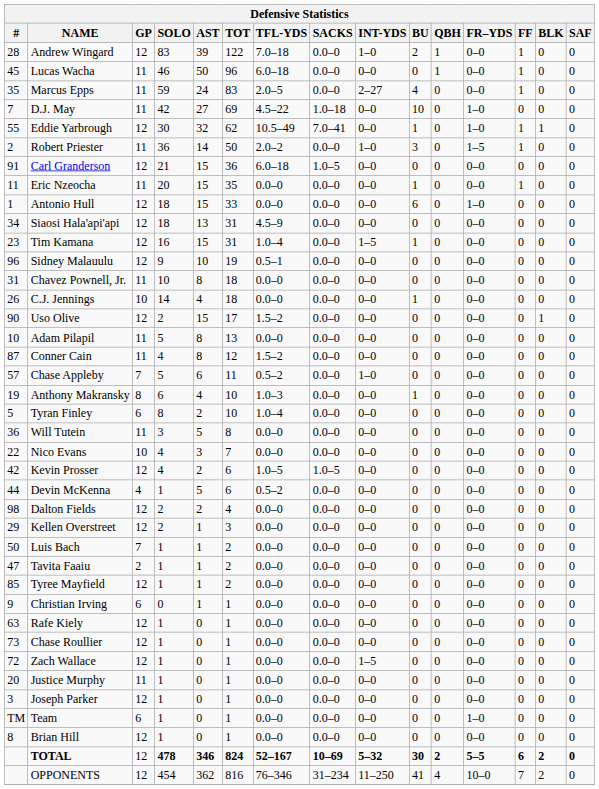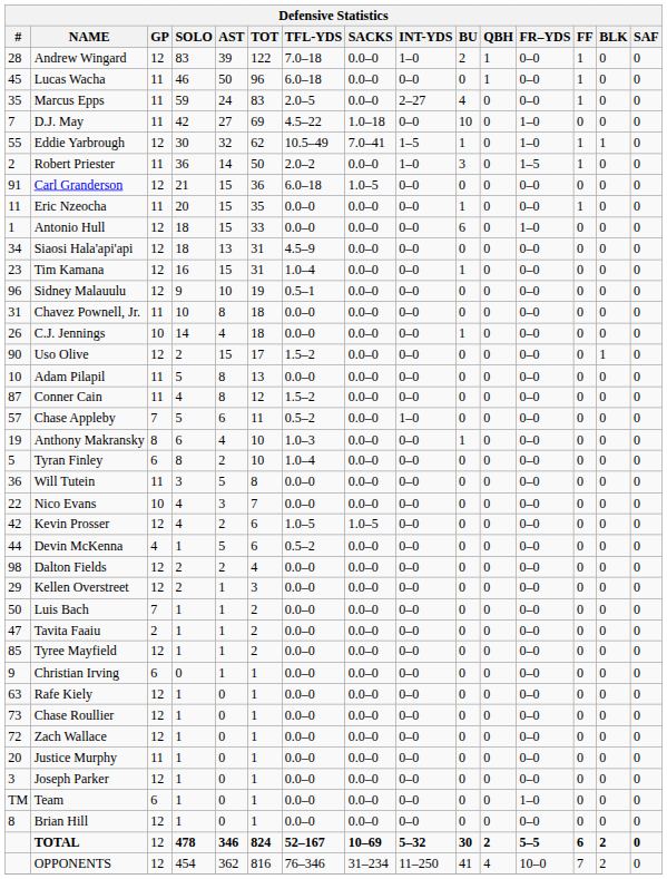 <table class="wikitable sortable collapsible collapsed">
 <tr>
 <th colspan="16">Defensive Statistics</th>
 </tr>
 <tr>
 <th>#</th>
 <th>NAME</th>
 <th>GP</th>
 <th>SOLO</th>
 <th>AST</th>
 <th>TOT</th>
 <th>TFL-YDS</th>
 <th>SACKS</th>
 <th>INT-YDS</th>
 <th>BU</th>
 <th>QBH</th>
 <th>FR–YDS</th>
 <th>FF</th>
 <th>BLK</th>
 <th>SAF</th>
 </tr>
 <tr>
 <td>28</td>
 <td>Andrew Wingard</td>
 <td>12</td>
 <td>83</td>
 <td>39</td>
 <td>122</td>
 <td>7.0–18</td>
 <td>0.0–0</td>
 <td>1–0</td>
 <td>2</td>
 <td>1</td>
 <td>0–0</td>
 <td>1</td>
 <td>0</td>
 <td>0</td>
 </tr>
 <tr>
 <td>45</td>
 <td>Lucas Wacha</td>
 <td>11</td>
 <td>46</td>
 <td>50</td>
 <td>96</td>
 <td>6.0–18</td>
 <td>0.0–0</td>
 <td>0–0</td>
 <td>0</td>
 <td>1</td>
 <td>0–0</td>
 <td>1</td>
 <td>0</td>
 <td>0</td>
 </tr>
 <tr>
 <td>35</td>
 <td>Marcus Epps</td>
 <td>11</td>
 <td>59</td>
 <td>24</td>
 <td>83</td>
 <td>2.0–5</td>
 <td>0.0–0</td>
 <td>2–27</td>
 <td>4</td>
 <td>0</td>
 <td>0–0</td>
 <td>1</td>
 <td>0</td>
 <td>0</td>
 </tr>
 <tr>
 <td>7</td>
 <td>D.J. May</td>
 <td>11</td>
 <td>42</td>
 <td>27</td>
 <td>69</td>
 <td>4.5–22</td>
 <td>1.0–18</td>
 <td>0–0</td>
 <td>10</td>
 <td>0</td>
 <td>1–0</td>
 <td>0</td>
 <td>0</td>
 <td>0</td>
 </tr>
 <tr>
 <td>55</td>
 <td>Eddie Yarbrough</td>
 <td>12</td>
 <td>30</td>
 <td>32</td>
 <td>62</td>
 <td>10.5–49</td>
 <td>7.0–41</td>
-<td>0–0</td>
+<td>1–5</td>
 <td>1</td>
 <td>0</td>
 <td>1–0</td>
 <td>1</td>
 <td>1</td>
 <td>0</td>
 </tr>
 <tr>
 <td>2</td>
 <td>Robert Priester</td>
 <td>11</td>
 <td>36</td>
 <td>14</td>
 <td>50</td>
 <td>2.0–2</td>
 <td>0.0–0</td>
 <td>1–0</td>
 <td>3</td>
 <td>0</td>
 <td>1–5</td>
 <td>1</td>
 <td>0</td>
 <td>0</td>
 </tr>
 <tr>
 <td>91</td>
 <td><a href='#'>Carl Granderson</a></td>
 <td>12</td>
 <td>21</td>
 <td>15</td>
 <td>36</td>
 <td>6.0–18</td>
 <td>1.0–5</td>
 <td>0–0</td>
 <td>0</td>
 <td>0</td>
 <td>0–0</td>
 <td>0</td>
 <td>0</td>
 <td>0</td>
 </tr>
 <tr>
 <td>11</td>
 <td>Eric Nzeocha</td>
 <td>11</td>
 <td>20</td>
 <td>15</td>
 <td>35</td>
 <td>0.0–0</td>
 <td>0.0–0</td>
 <td>0–0</td>
 <td>1</td>
 <td>0</td>
 <td>0–0</td>
 <td>1</td>
 <td>0</td>
 <td>0</td>
 </tr>
 <tr>
 <td>1</td>
 <td>Antonio Hull</td>
 <td>12</td>
 <td>18</td>
 <td>15</td>
 <td>33</td>
 <td>0.0–0</td>
 <td>0.0–0</td>
 <td>0–0</td>
 <td>6</td>
 <td>0</td>
 <td>1–0</td>
 <td>0</td>
 <td>0</td>
 <td>0</td>
 </tr>
 <tr>
 <td>34</td>
 <td>Siaosi Hala'api'api</td>
 <td>12</td>
 <td>18</td>
 <td>13</td>
 <td>31</td>
 <td>4.5–9</td>
 <td>0.0–0</td>
 <td>0–0</td>
 <td>0</td>
 <td>0</td>
 <td>0–0</td>
 <td>0</td>
 <td>0</td>
 <td>0</td>
 </tr>
 <tr>
 <td>23</td>
 <td>Tim Kamana</td>
 <td>12</td>
 <td>16</td>
 <td>15</td>
 <td>31</td>
 <td>1.0–4</td>
 <td>0.0–0</td>
-<td>1–5</td>
+<td>0–0</td>
 <td>1</td>
 <td>0</td>
 <td>0–0</td>
 <td>0</td>
 <td>0</td>
 <td>0</td>
 </tr>
 <tr>
 <td>96</td>
 <td>Sidney Malauulu</td>
 <td>12</td>
 <td>9</td>
 <td>10</td>
 <td>19</td>
 <td>0.5–1</td>
 <td>0.0–0</td>
 <td>0–0</td>
 <td>0</td>
 <td>0</td>
 <td>0–0</td>
 <td>0</td>
 <td>0</td>
 <td>0</td>
 </tr>
 <tr>
 <td>31</td>
 <td>Chavez Pownell, Jr.</td>
 <td>11</td>
 <td>10</td>
 <td>8</td>
 <td>18</td>
 <td>0.0–0</td>
 <td>0.0–0</td>
 <td>0–0</td>
 <td>0</td>
 <td>0</td>
 <td>0–0</td>
 <td>0</td>
 <td>0</td>
 <td>0</td>
 </tr>
 <tr>
 <td>26</td>
 <td>C.J. Jennings</td>
 <td>10</td>
 <td>14</td>
 <td>4</td>
 <td>18</td>
 <td>0.0–0</td>
 <td>0.0–0</td>
 <td>0–0</td>
 <td>1</td>
 <td>0</td>
 <td>0–0</td>
 <td>0</td>
 <td>0</td>
 <td>0</td>
 </tr>
 <tr>
 <td>90</td>
 <td>Uso Olive</td>
 <td>12</td>
 <td>2</td>
 <td>15</td>
 <td>17</td>
 <td>1.5–2</td>
 <td>0.0–0</td>
 <td>0–0</td>
 <td>0</td>
 <td>0</td>
 <td>0–0</td>
 <td>0</td>
 <td>1</td>
 <td>0</td>
 </tr>
 <tr>
 <td>10</td>
 <td>Adam Pilapil</td>
 <td>11</td>
 <td>5</td>
 <td>8</td>
 <td>13</td>
 <td>0.0–0</td>
 <td>0.0–0</td>
 <td>0–0</td>
 <td>0</td>
 <td>0</td>
 <td>0–0</td>
 <td>0</td>
 <td>0</td>
 <td>0</td>
 </tr>
 <tr>
 <td>87</td>
 <td>Conner Cain</td>
 <td>11</td>
 <td>4</td>
 <td>8</td>
 <td>12</td>
 <td>1.5–2</td>
 <td>0.0–0</td>
 <td>0–0</td>
 <td>0</td>
 <td>0</td>
 <td>0–0</td>
 <td>0</td>
 <td>0</td>
 <td>0</td>
 </tr>
 <tr>
 <td>57</td>
 <td>Chase Appleby</td>
 <td>7</td>
 <td>5</td>
 <td>6</td>
 <td>11</td>
 <td>0.5–2</td>
 <td>0.0–0</td>
 <td>1–0</td>
 <td>0</td>
 <td>0</td>
 <td>0–0</td>
 <td>0</td>
 <td>0</td>
 <td>0</td>
 </tr>
 <tr>
 <td>19</td>
 <td>Anthony Makransky</td>
 <td>8</td>
 <td>6</td>
 <td>4</td>
 <td>10</td>
 <td>1.0–3</td>
 <td>0.0–0</td>
 <td>0–0</td>
 <td>1</td>
 <td>0</td>
 <td>0–0</td>
 <td>0</td>
 <td>0</td>
 <td>0</td>
 </tr>
 <tr>
 <td>5</td>
 <td>Tyran Finley</td>
 <td>6</td>
 <td>8</td>
 <td>2</td>
 <td>10</td>
 <td>1.0–4</td>
 <td>0.0–0</td>
 <td>0–0</td>
 <td>0</td>
 <td>0</td>
 <td>0–0</td>
 <td>0</td>
 <td>0</td>
 <td>0</td>
 </tr>
 <tr>
 <td>36</td>
 <td>Will Tutein</td>
 <td>11</td>
 <td>3</td>
 <td>5</td>
 <td>8</td>
 <td>0.0–0</td>
 <td>0.0–0</td>
 <td>0–0</td>
 <td>0</td>
 <td>0</td>
 <td>0–0</td>
 <td>0</td>
 <td>0</td>
 <td>0</td>
 </tr>
 <tr>
 <td>22</td>
 <td>Nico Evans</td>
 <td>10</td>
 <td>4</td>
 <td>3</td>
 <td>7</td>
 <td>0.0–0</td>
 <td>0.0–0</td>
 <td>0–0</td>
 <td>0</td>
 <td>0</td>
 <td>0–0</td>
 <td>0</td>
 <td>0</td>
 <td>0</td>
 </tr>
 <tr>
 <td>42</td>
 <td>Kevin Prosser</td>
 <td>12</td>
 <td>4</td>
 <td>2</td>
 <td>6</td>
 <td>1.0–5</td>
 <td>1.0–5</td>
 <td>0–0</td>
 <td>0</td>
 <td>0</td>
 <td>0–0</td>
 <td>0</td>
 <td>0</td>
 <td>0</td>
 </tr>
 <tr>
 <td>44</td>
 <td>Devin McKenna</td>
 <td>4</td>
 <td>1</td>
 <td>5</td>
 <td>6</td>
 <td>0.5–2</td>
 <td>0.0–0</td>
 <td>0–0</td>
 <td>0</td>
 <td>0</td>
 <td>0–0</td>
 <td>0</td>
 <td>0</td>
 <td>0</td>
 </tr>
 <tr>
 <td>98</td>
 <td>Dalton Fields</td>
 <td>12</td>
 <td>2</td>
 <td>2</td>
 <td>4</td>
 <td>0.0–0</td>
 <td>0.0–0</td>
 <td>0–0</td>
 <td>0</td>
 <td>0</td>
 <td>0–0</td>
 <td>0</td>
 <td>0</td>
 <td>0</td>
 </tr>
 <tr>
 <td>29</td>
 <td>Kellen Overstreet</td>
 <td>12</td>
 <td>2</td>
 <td>1</td>
 <td>3</td>
 <td>0.0–0</td>
 <td>0.0–0</td>
 <td>0–0</td>
 <td>0</td>
 <td>0</td>
 <td>0–0</td>
 <td>0</td>
 <td>0</td>
 <td>0</td>
 </tr>
 <tr>
 <td>50</td>
 <td>Luis Bach</td>
 <td>7</td>
 <td>1</td>
 <td>1</td>
 <td>2</td>
 <td>0.0–0</td>
 <td>0.0–0</td>
 <td>0–0</td>
 <td>0</td>
 <td>0</td>
 <td>0–0</td>
 <td>0</td>
 <td>0</td>
 <td>0</td>
 </tr>
 <tr>
 <td>47</td>
 <td>Tavita Faaiu</td>
 <td>2</td>
 <td>1</td>
 <td>1</td>
 <td>2</td>
 <td>0.0–0</td>
 <td>0.0–0</td>
 <td>0–0</td>
 <td>0</td>
 <td>0</td>
 <td>0–0</td>
 <td>0</td>
 <td>0</td>
 <td>0</td>
 </tr>
 <tr>
 <td>85</td>
 <td>Tyree Mayfield</td>
 <td>12</td>
 <td>1</td>
 <td>1</td>
 <td>2</td>
 <td>0.0–0</td>
 <td>0.0–0</td>
 <td>0–0</td>
 <td>0</td>
 <td>0</td>
 <td>0–0</td>
 <td>0</td>
 <td>0</td>
 <td>0</td>
 </tr>
 <tr>
 <td>9</td>
 <td>Christian Irving</td>
 <td>6</td>
 <td>0</td>
 <td>1</td>
 <td>1</td>
 <td>0.0–0</td>
 <td>0.0–0</td>
 <td>0–0</td>
 <td>0</td>
 <td>0</td>
 <td>0–0</td>
 <td>0</td>
 <td>0</td>
 <td>0</td>
 </tr>
 <tr>
 <td>63</td>
 <td>Rafe Kiely</td>
 <td>12</td>
 <td>1</td>
 <td>0</td>
 <td>1</td>
 <td>0.0–0</td>
 <td>0.0–0</td>
 <td>0–0</td>
 <td>0</td>
 <td>0</td>
 <td>0–0</td>
 <td>0</td>
 <td>0</td>
 <td>0</td>
 </tr>
 <tr>
 <td>73</td>
 <td>Chase Roullier</td>
 <td>12</td>
 <td>1</td>
 <td>0</td>
 <td>1</td>
 <td>0.0–0</td>
 <td>0.0–0</td>
 <td>0–0</td>
 <td>0</td>
 <td>0</td>
 <td>0–0</td>
 <td>0</td>
 <td>0</td>
 <td>0</td>
 </tr>
 <tr>
 <td>72</td>
 <td>Zach Wallace</td>
 <td>12</td>
 <td>1</td>
 <td>0</td>
 <td>1</td>
 <td>0.0–0</td>
 <td>0.0–0</td>
-<td>1–5</td>
+<td>0–0</td>
 <td>0</td>
 <td>0</td>
 <td>0–0</td>
 <td>0</td>
 <td>0</td>
 <td>0</td>
 </tr>
 <tr>
 <td>20</td>
 <td>Justice Murphy</td>
 <td>11</td>
 <td>1</td>
 <td>0</td>
 <td>1</td>
 <td>0.0–0</td>
 <td>0.0–0</td>
 <td>0–0</td>
 <td>0</td>
 <td>0</td>
 <td>0–0</td>
 <td>0</td>
 <td>0</td>
 <td>0</td>
 </tr>
 <tr>
 <td>3</td>
 <td>Joseph Parker</td>
 <td>12</td>
 <td>1</td>
 <td>0</td>
 <td>1</td>
 <td>0.0–0</td>
 <td>0.0–0</td>
 <td>0–0</td>
 <td>0</td>
 <td>0</td>
 <td>0–0</td>
 <td>0</td>
 <td>0</td>
 <td>0</td>
 </tr>
 <tr>
 <td>TM</td>
 <td>Team</td>
 <td>6</td>
 <td>1</td>
 <td>0</td>
 <td>1</td>
 <td>0.0–0</td>
 <td>0.0–0</td>
 <td>0–0</td>
 <td>0</td>
 <td>0</td>
 <td>1–0</td>
 <td>0</td>
 <td>0</td>
 <td>0</td>
 </tr>
 <tr>
 <td>8</td>
 <td>Brian Hill</td>
 <td>12</td>
 <td>1</td>
 <td>0</td>
 <td>1</td>
 <td>0.0–0</td>
 <td>0.0–0</td>
 <td>0–0</td>
 <td>0</td>
 <td>0</td>
 <td>0–0</td>
 <td>0</td>
 <td>0</td>
 <td>0</td>
 </tr>
 <tr>
 <td></td>
 <td><strong>TOTAL</strong></td>
 <td>12</td>
 <td><strong>478</strong></td>
 <td><strong>346</strong></td>
 <td><strong>824</strong></td>
 <td><strong> 52–167</strong></td>
 <td><strong>10–69</strong></td>
 <td><strong>5–32</strong></td>
 <td><strong>30</strong></td>
 <td><strong>2</strong></td>
 <td><strong>5–5</strong></td>
 <td><strong>6</strong></td>
 <td><strong>2</strong></td>
 <td><strong>0</strong></td>
 </tr>
 <tr>
 <td></td>
 <td>OPPONENTS</td>
 <td>12</td>
 <td>454</td>
 <td>362</td>
 <td>816</td>
 <td>76–346</td>
 <td>31–234</td>
 <td>11–250</td>
 <td>41</td>
 <td>4</td>
 <td>10–0</td>
 <td>7</td>
 <td>2</td>
 <td>0</td>
 </tr>
 <tr>
 </tr>
 </table>
